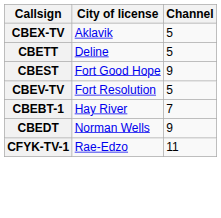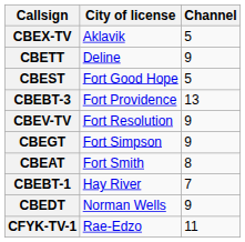 <table class="wikitable sortable">
 <tr>
 <th scope = "col">Callsign</th>
 <th scope = "col">City of license</th>
 <th scope = "col">Channel</th>
 </tr>
 <tr>
 <th scope = "row">CBEX-TV</th>
 <td><a href='#'>Aklavik</a></td>
 <td>5</td>
 </tr>
 <tr>
 <th scope = "row">CBETT</th>
 <td><a href='#'>Deline</a></td>
-<td>5</td>
+<td>9</td>
 </tr>
 <tr>
 <th scope = "row">CBEST</th>
 <td><a href='#'>Fort Good Hope</a></td>
-<td>9</td>
+<td>5</td>
+</tr>
+<tr>
+<th scope = "row">CBEBT-3</th>
+<td><a href='#'>Fort Providence</a></td>
+<td>13</td>
 </tr>
 <tr>
 <th scope = "row">CBEV-TV</th>
 <td><a href='#'>Fort Resolution</a></td>
-<td>5</td>
+<td>9</td>
+</tr>
+<tr>
+<th scope = "row">CBEGT</th>
+<td><a href='#'>Fort Simpson</a></td>
+<td>9</td>
+</tr>
+<tr>
+<th scope = "row">CBEAT</th>
+<td><a href='#'>Fort Smith</a></td>
+<td>8</td>
 </tr>
 <tr>
 <th scope = "row">CBEBT-1</th>
 <td><a href='#'>Hay River</a></td>
 <td>7</td>
 </tr>
 <tr>
 <th scope = "row">CBEDT</th>
 <td><a href='#'>Norman Wells</a></td>
 <td>9</td>
 </tr>
 <tr>
 <th scope = "row">CFYK-TV-1</th>
 <td><a href='#'>Rae-Edzo</a></td>
 <td>11</td>
 </tr>
 </table>
